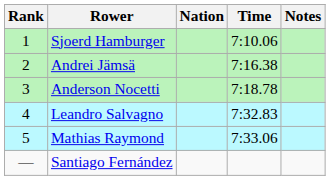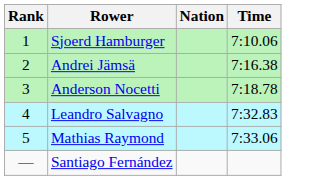 <table class="wikitable sortable" style="text-align:center">
 <tr>
 <th>Rank</th>
 <th>Rower</th>
 <th>Nation</th>
 <th>Time</th>
-<th>Notes</th>
 </tr>
 <tr bgcolor=bbf3bb>
 <td>1</td>
 <td align=left><a href='#'>Sjoerd Hamburger</a></td>
 <td align=left></td>
 <td>7:10.06</td>
-<td></td>
 </tr>
 <tr bgcolor=bbf3bb>
 <td>2</td>
 <td align=left><a href='#'>Andrei Jämsä</a></td>
 <td align=left></td>
 <td>7:16.38</td>
-<td></td>
 </tr>
 <tr bgcolor=bbf3bb>
 <td>3</td>
 <td align=left><a href='#'>Anderson Nocetti</a></td>
 <td align=left></td>
 <td>7:18.78</td>
-<td></td>
 </tr>
 <tr bgcolor=bbf9ff>
 <td>4</td>
 <td align=left><a href='#'>Leandro Salvagno</a></td>
 <td align=left></td>
 <td>7:32.83</td>
-<td></td>
 </tr>
 <tr bgcolor=bbf9ff>
 <td>5</td>
 <td align=left><a href='#'>Mathias Raymond</a></td>
 <td align=left></td>
 <td>7:33.06</td>
-<td></td>
 </tr>
 <tr>
 <td data-sort-value=6>—</td>
 <td align=left><a href='#'>Santiago Fernández</a></td>
 <td align=left></td>
 <td data-sort-value=9:99.99></td>
-<td></td>
 </tr>
 </table>
